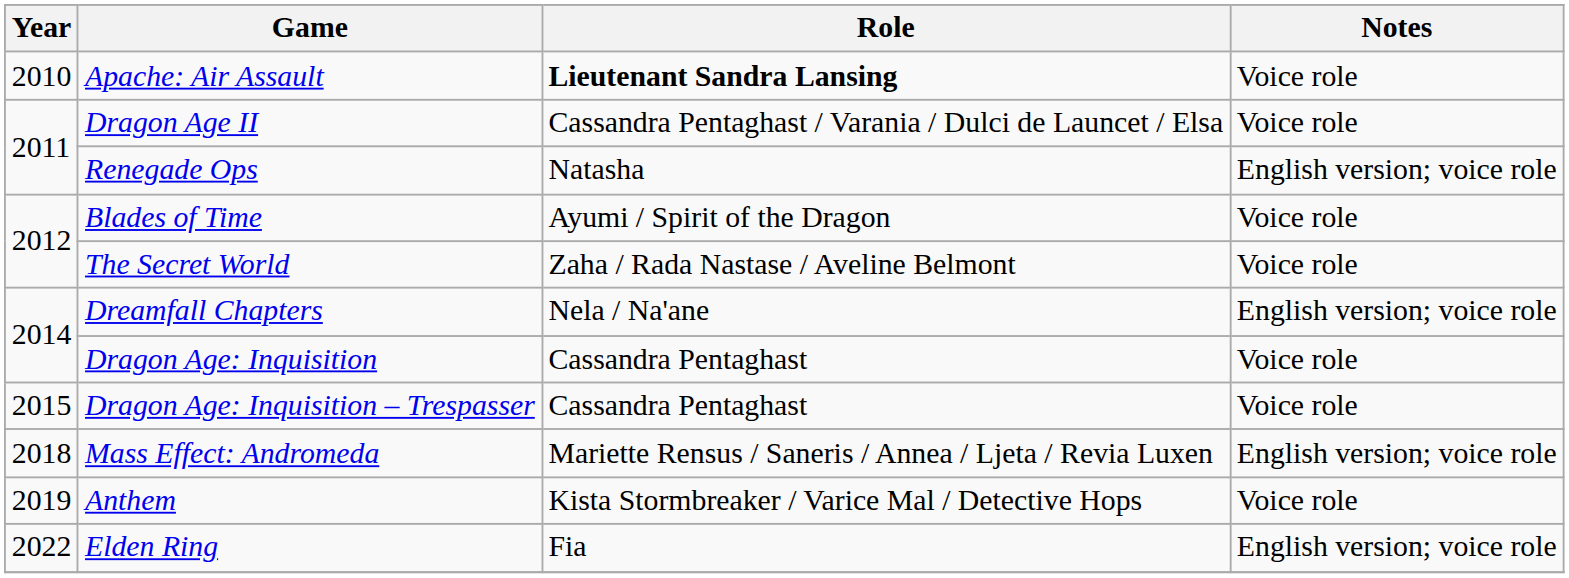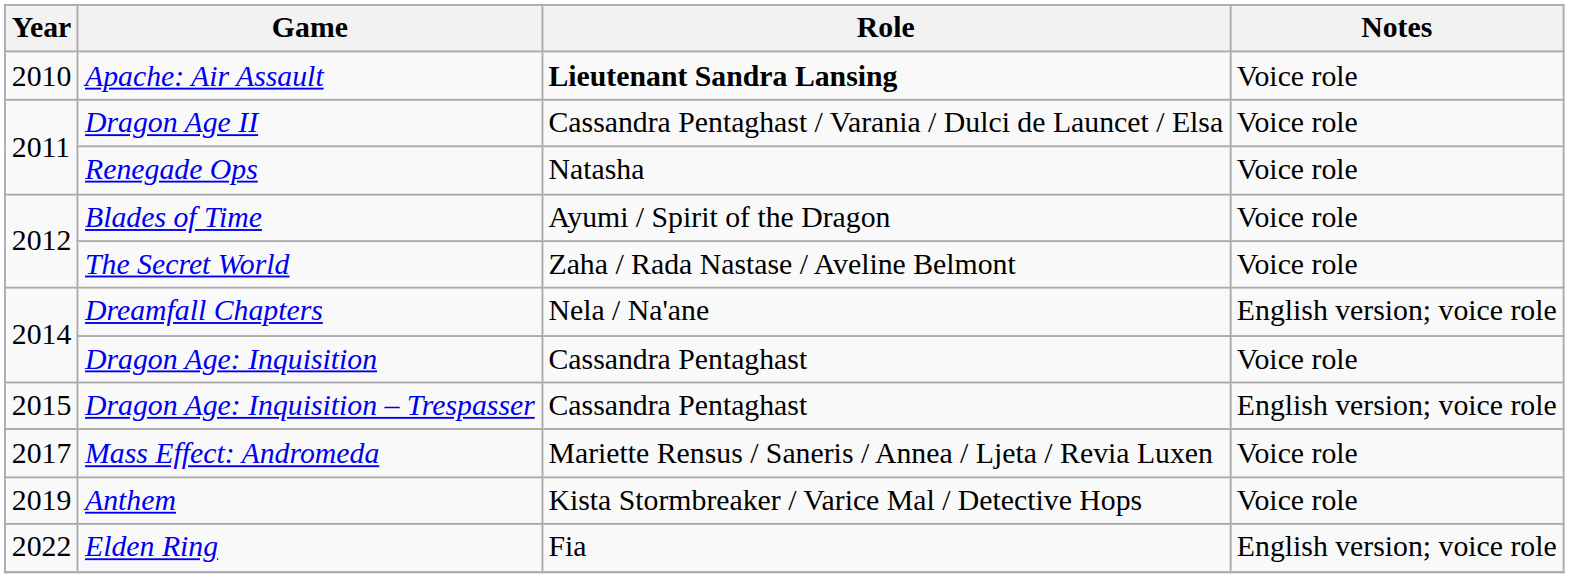 <table class="wikitable">
 <tr>
 <th>Year</th>
 <th>Game</th>
 <th>Role</th>
 <th>Notes</th>
 </tr>
 <tr>
 <td>2010</td>
 <td><em><a href='#'>Apache: Air Assault</a></em></td>
 <td><strong>Lieutenant Sandra Lansing</strong></td>
 <td>Voice role</td>
 </tr>
 <tr>
 <td rowspan="2">2011</td>
 <td><em><a href='#'>Dragon Age II</a></em></td>
 <td>Cassandra Pentaghast / Varania / Dulci de Launcet / Elsa</td>
 <td>Voice role</td>
 </tr>
 <tr>
 <td><em><a href='#'>Renegade Ops</a></em></td>
 <td>Natasha</td>
-<td>English version; voice role</td>
+<td>Voice role</td>
 </tr>
 <tr>
 <td rowspan="2">2012</td>
 <td><em><a href='#'>Blades of Time</a></em></td>
 <td>Ayumi / Spirit of the Dragon</td>
 <td>Voice role</td>
 </tr>
 <tr>
 <td><em><a href='#'>The Secret World</a></em></td>
 <td>Zaha / Rada Nastase / Aveline Belmont</td>
 <td>Voice role</td>
 </tr>
 <tr>
 <td rowspan="2">2014</td>
 <td><em><a href='#'>Dreamfall Chapters</a></em></td>
 <td>Nela / Na'ane</td>
 <td>English version; voice role</td>
 </tr>
 <tr>
 <td><em><a href='#'>Dragon Age: Inquisition</a></em></td>
 <td>Cassandra Pentaghast</td>
 <td>Voice role</td>
 </tr>
 <tr>
 <td>2015</td>
 <td><em><a href='#'>Dragon Age: Inquisition – Trespasser</a></em></td>
 <td>Cassandra Pentaghast</td>
-<td>Voice role</td>
+<td>English version; voice role</td>
 </tr>
 <tr>
-<td>2018</td>
+<td>2017</td>
 <td><em><a href='#'>Mass Effect: Andromeda</a></em></td>
 <td>Mariette Rensus / Saneris / Annea / Ljeta / Revia Luxen</td>
-<td>English version; voice role</td>
+<td>Voice role</td>
 </tr>
 <tr>
 <td>2019</td>
 <td><em><a href='#'>Anthem</a></em></td>
 <td>Kista Stormbreaker / Varice Mal / Detective Hops</td>
 <td>Voice role</td>
 </tr>
 <tr>
 <td>2022</td>
 <td><em><a href='#'>Elden Ring</a></em></td>
 <td>Fia</td>
 <td>English version; voice role</td>
 </tr>
 <tr>
 </tr>
 </table>
